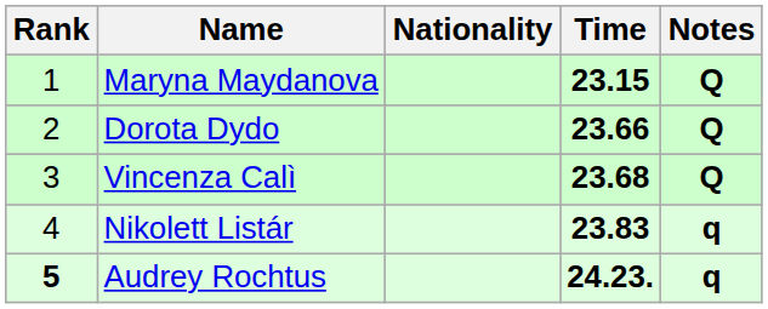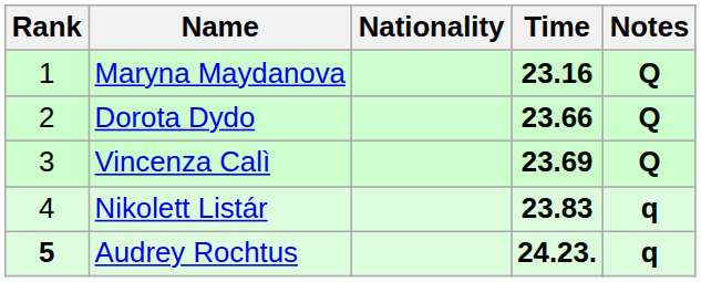 <table class="wikitable sortable" style="text-align:center">
 <tr>
 <th>Rank</th>
 <th>Name</th>
 <th>Nationality</th>
 <th>Time</th>
 <th>Notes</th>
 </tr>
 <tr bgcolor=ccffcc>
 <td>1</td>
 <td align=left><a href='#'>Maryna Maydanova</a></td>
 <td align=left></td>
-<td><strong>23.15</strong></td>
+<td><strong>23.16</strong></td>
 <td><strong>Q</strong></td>
 </tr>
 <tr bgcolor=ccffcc>
 <td>2</td>
 <td align=left><a href='#'>Dorota Dydo</a></td>
 <td align=left></td>
 <td><strong>23.66</strong></td>
 <td><strong>Q</strong></td>
 </tr>
 <tr bgcolor=ccffcc>
 <td>3</td>
 <td align=left><a href='#'>Vincenza Calì</a></td>
 <td align=left></td>
-<td><strong>23.68</strong></td>
+<td><strong>23.69</strong></td>
 <td><strong>Q</strong></td>
 </tr>
 <tr bgcolor=ddffdd>
 <td>4</td>
 <td align=left><a href='#'>Nikolett Listár</a></td>
 <td align=left></td>
 <td><strong>23.83</strong></td>
 <td><strong>q</strong></td>
 </tr>
 <tr bgcolor=ddffdd>
 <td><strong>5</strong></td>
 <td align=left><a href='#'>Audrey Rochtus</a></td>
 <td align=left></td>
 <td><strong>24.23.</strong></td>
 <td><strong>q</strong></td>
 </tr>
 </table>
